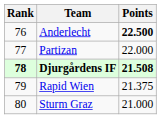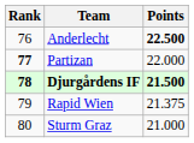 <table class="wikitable" style="text-align: center;">
 <tr>
 <th>Rank</th>
 <th>Team</th>
 <th>Points</th>
 </tr>
 <tr>
 <td>76</td>
 <td align=left> <a href='#'>Anderlecht</a></td>
 <td><strong>22.500</strong></td>
 </tr>
 <tr>
-<td>77</td>
+<td><strong>77</strong></td>
 <td align=left> <a href='#'>Partizan</a></td>
 <td>22.000</td>
 </tr>
 <tr bgcolor="#ddffdd">
 <td><strong>78</strong></td>
 <td align=left> <strong>Djurgårdens IF</strong></td>
-<td><strong>21.508</strong></td>
+<td><strong>21.500</strong></td>
 </tr>
 <tr>
 <td>79</td>
 <td align=left> <a href='#'>Rapid Wien</a></td>
 <td>21.375</td>
 </tr>
 <tr>
 <td>80</td>
 <td align=left> <a href='#'>Sturm Graz</a></td>
 <td>21.000</td>
 </tr>
 </table>
